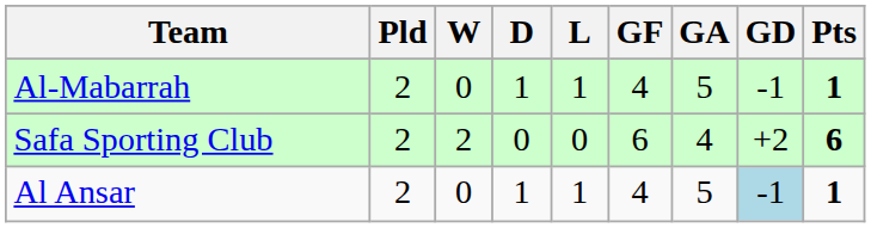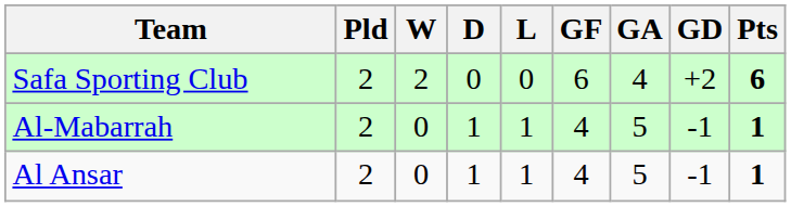 <table class="wikitable" style="text-align: center;">
 <tr>
 <th width=165>Team</th>
 <th width=20>Pld</th>
 <th width=20>W</th>
 <th width=20>D</th>
 <th width=20>L</th>
 <th width=20>GF</th>
 <th width=20>GA</th>
 <th width=20>GD</th>
 <th width=20>Pts</th>
 </tr>
 <tr bgcolor = ccffcc>
+<td style="text-align:left;"> <a href='#'>Safa Sporting Club</a></td>
+<td>2</td>
+<td>2</td>
+<td>0</td>
+<td>0</td>
+<td>6</td>
+<td>4</td>
+<td>+2</td>
+<td><strong>6</strong></td>
+</tr>
+<tr bgcolor = ccffcc>
 <td style="text-align:left;"> <a href='#'>Al-Mabarrah</a></td>
 <td>2</td>
 <td>0</td>
 <td>1</td>
 <td>1</td>
 <td>4</td>
 <td>5</td>
 <td>-1</td>
 <td><strong>1</strong></td>
 </tr>
-<tr bgcolor = ccffcc>
-<td style="text-align:left;"> <a href='#'>Safa Sporting Club</a></td>
-<td>2</td>
-<td>2</td>
-<td>0</td>
-<td>0</td>
-<td>6</td>
-<td>4</td>
-<td>+2</td>
-<td><strong>6</strong></td>
-</tr>
 <tr>
 <td style="text-align:left;"> <a href='#'>Al Ansar</a></td>
 <td>2</td>
 <td>0</td>
 <td>1</td>
 <td>1</td>
 <td>4</td>
 <td>5</td>
-<td style="background: lightblue;">-1</td>
+<td>-1</td>
 <td><strong>1</strong></td>
 </tr>
 </table>
